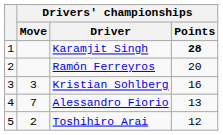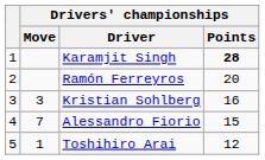 <table class="wikitable" style="font-size:85%;">
 <tr>
 <th rowspan="2"></th>
 <th colspan="3" nowrap>Drivers' championships</th>
 </tr>
 <tr>
 <th>Move</th>
 <th>Driver</th>
 <th>Points</th>
 </tr>
 <tr>
 <td align="center">1</td>
 <td align="center"></td>
 <td> <a href='#'>Karamjit Singh</a></td>
 <td align="center"><strong>28</strong></td>
 </tr>
 <tr>
 <td align="center">2</td>
 <td align="center"></td>
 <td> <a href='#'>Ramón Ferreyros</a></td>
 <td align="center">20</td>
 </tr>
 <tr>
 <td align="center">3</td>
 <td align="center"> 3</td>
 <td> <a href='#'>Kristian Sohlberg</a></td>
 <td align="center">16</td>
 </tr>
 <tr>
 <td align="center">4</td>
 <td align="center"> 7</td>
 <td> <a href='#'>Alessandro Fiorio</a></td>
-<td align="center">13</td>
+<td align="center">15</td>
 </tr>
 <tr>
 <td align="center">5</td>
-<td align="center"> 2</td>
+<td align="center"> 1</td>
 <td> <a href='#'>Toshihiro Arai</a></td>
 <td align="center">12</td>
 </tr>
 </table>
